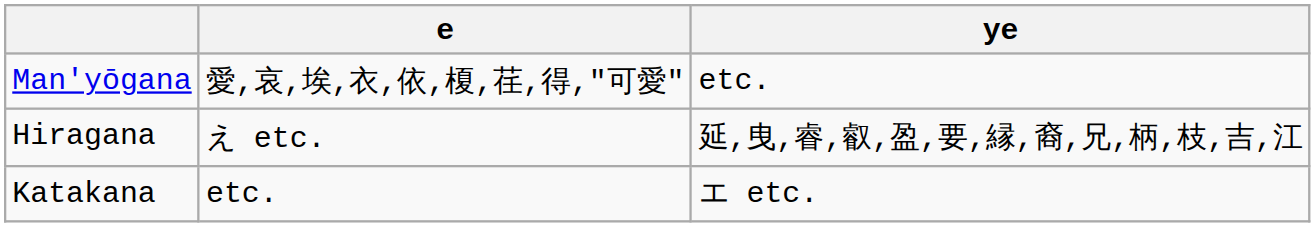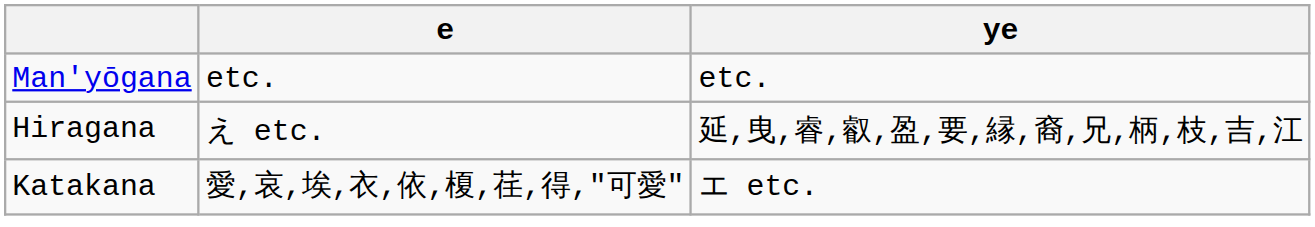 <table class="wikitable">
 <tr>
 <th></th>
 <th>e</th>
 <th>ye</th>
 </tr>
 <tr>
 <td><a href='#'>Man'yōgana</a></td>
-<td>愛,哀,埃,衣,依,榎,荏,得,"可愛"</td>
+<td> etc.</td>
 <td> etc.</td>
 </tr>
 <tr>
 <td>Hiragana</td>
 <td>え etc.</td>
 <td>延,曳,睿,叡,盈,要,縁,裔,兄,柄,枝,吉,江</td>
 </tr>
 <tr>
 <td>Katakana</td>
-<td> etc.</td>
+<td>愛,哀,埃,衣,依,榎,荏,得,"可愛"</td>
 <td>エ etc.</td>
 </tr>
 </table>
